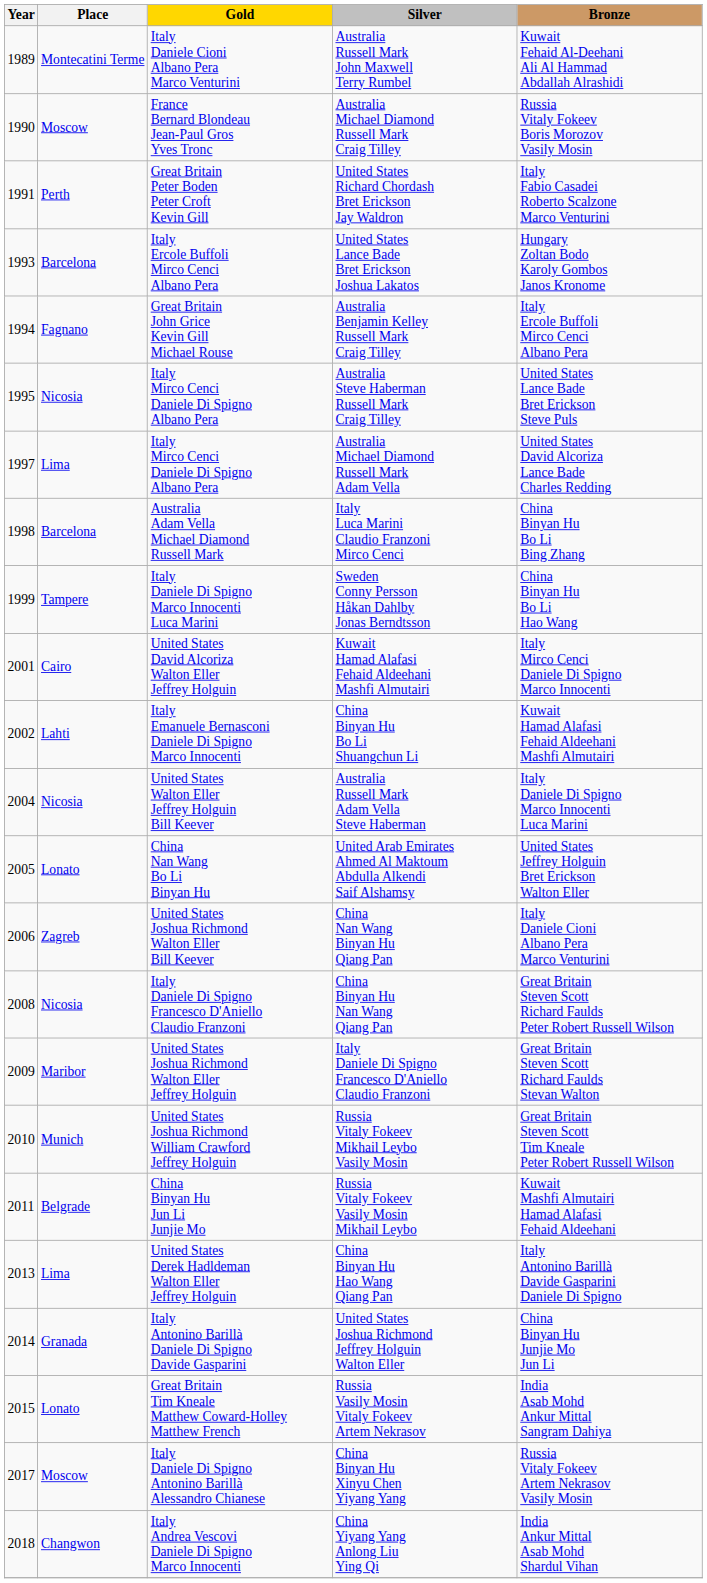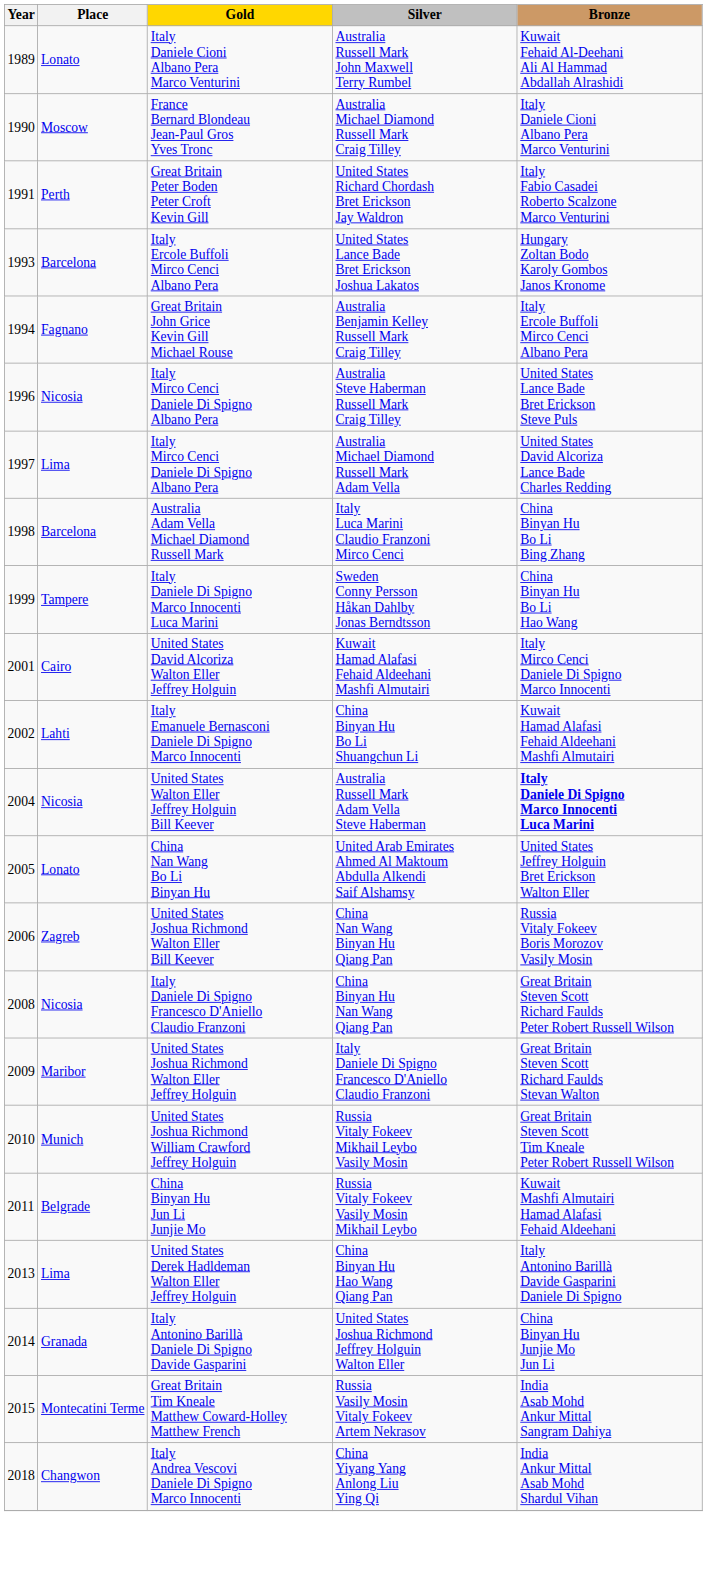 <table class="wikitable">
 <tr>
 <th>Year</th>
 <th>Place</th>
 <th style="background:gold"    width="210">Gold</th>
 <th style="background:silver"  width="210">Silver</th>
 <th style="background:#cc9966" width="210">Bronze</th>
 </tr>
 <tr>
 <td>1989</td>
-<td> <a href='#'>Montecatini Terme</a></td>
+<td> <a href='#'>Lonato</a></td>
 <td> <a href='#'>Italy</a><br><a href='#'>Daniele Cioni</a><br><a href='#'>Albano Pera</a><br><a href='#'>Marco Venturini</a></td>
 <td> <a href='#'>Australia</a><br><a href='#'>Russell Mark</a><br><a href='#'>John Maxwell</a><br><a href='#'>Terry Rumbel</a></td>
 <td> <a href='#'>Kuwait</a><br><a href='#'>Fehaid Al-Deehani</a><br><a href='#'>Ali Al Hammad</a><br><a href='#'>Abdallah Alrashidi</a></td>
 </tr>
 <tr>
 <td>1990</td>
 <td> <a href='#'>Moscow</a></td>
 <td> <a href='#'>France</a><br><a href='#'>Bernard Blondeau</a><br><a href='#'>Jean-Paul Gros</a><br><a href='#'>Yves Tronc</a></td>
 <td> <a href='#'>Australia</a><br><a href='#'>Michael Diamond</a><br><a href='#'>Russell Mark</a><br><a href='#'>Craig Tilley</a></td>
-<td> <a href='#'>Russia</a><br><a href='#'>Vitaly Fokeev</a><br><a href='#'>Boris Morozov</a><br><a href='#'>Vasily Mosin</a></td>
+<td> <a href='#'>Italy</a><br><a href='#'>Daniele Cioni</a><br><a href='#'>Albano Pera</a><br><a href='#'>Marco Venturini</a></td>
 </tr>
 <tr>
 <td>1991</td>
 <td> <a href='#'>Perth</a></td>
 <td> <a href='#'>Great Britain</a><br><a href='#'>Peter Boden</a><br><a href='#'>Peter Croft</a><br><a href='#'>Kevin Gill</a></td>
 <td> <a href='#'>United States</a><br><a href='#'>Richard Chordash</a><br><a href='#'>Bret Erickson</a><br><a href='#'>Jay Waldron</a></td>
 <td> <a href='#'>Italy</a><br><a href='#'>Fabio Casadei</a><br><a href='#'>Roberto Scalzone</a><br><a href='#'>Marco Venturini</a></td>
 </tr>
 <tr>
 <td>1993</td>
 <td> <a href='#'>Barcelona</a></td>
 <td> <a href='#'>Italy</a><br><a href='#'>Ercole Buffoli</a><br><a href='#'>Mirco Cenci</a><br><a href='#'>Albano Pera</a></td>
 <td> <a href='#'>United States</a><br><a href='#'>Lance Bade</a><br><a href='#'>Bret Erickson</a><br><a href='#'>Joshua Lakatos</a></td>
 <td> <a href='#'>Hungary</a><br><a href='#'>Zoltan Bodo</a><br><a href='#'>Karoly Gombos</a><br><a href='#'>Janos Kronome</a></td>
 </tr>
 <tr>
 <td>1994</td>
 <td> <a href='#'>Fagnano</a></td>
 <td> <a href='#'>Great Britain</a><br><a href='#'>John Grice</a><br><a href='#'>Kevin Gill</a><br><a href='#'>Michael Rouse</a></td>
 <td> <a href='#'>Australia</a><br><a href='#'>Benjamin Kelley</a><br><a href='#'>Russell Mark</a><br><a href='#'>Craig Tilley</a></td>
 <td> <a href='#'>Italy</a><br><a href='#'>Ercole Buffoli</a><br><a href='#'>Mirco Cenci</a><br><a href='#'>Albano Pera</a></td>
 </tr>
 <tr>
-<td>1995</td>
+<td>1996</td>
 <td> <a href='#'>Nicosia</a></td>
 <td> <a href='#'>Italy</a><br><a href='#'>Mirco Cenci</a><br><a href='#'>Daniele Di Spigno</a><br><a href='#'>Albano Pera</a></td>
 <td> <a href='#'>Australia</a><br><a href='#'>Steve Haberman</a><br><a href='#'>Russell Mark</a><br><a href='#'>Craig Tilley</a></td>
 <td> <a href='#'>United States</a><br><a href='#'>Lance Bade</a><br><a href='#'>Bret Erickson</a><br><a href='#'>Steve Puls</a></td>
 </tr>
 <tr>
 <td>1997</td>
 <td> <a href='#'>Lima</a></td>
 <td> <a href='#'>Italy</a><br><a href='#'>Mirco Cenci</a><br><a href='#'>Daniele Di Spigno</a><br><a href='#'>Albano Pera</a></td>
 <td> <a href='#'>Australia</a><br><a href='#'>Michael Diamond</a><br><a href='#'>Russell Mark</a><br><a href='#'>Adam Vella</a></td>
 <td> <a href='#'>United States</a><br><a href='#'>David Alcoriza</a><br><a href='#'>Lance Bade</a><br><a href='#'>Charles Redding</a></td>
 </tr>
 <tr>
 <td>1998</td>
 <td> <a href='#'>Barcelona</a></td>
 <td> <a href='#'>Australia</a><br><a href='#'>Adam Vella</a><br><a href='#'>Michael Diamond</a><br><a href='#'>Russell Mark</a></td>
 <td> <a href='#'>Italy</a><br><a href='#'>Luca Marini</a><br><a href='#'>Claudio Franzoni</a><br><a href='#'>Mirco Cenci</a></td>
 <td> <a href='#'>China</a><br><a href='#'>Binyan Hu</a><br><a href='#'>Bo Li</a><br><a href='#'>Bing Zhang</a></td>
 </tr>
 <tr>
 <td>1999</td>
 <td> <a href='#'>Tampere</a></td>
 <td> <a href='#'>Italy</a><br><a href='#'>Daniele Di Spigno</a><br><a href='#'>Marco Innocenti</a><br><a href='#'>Luca Marini</a></td>
 <td> <a href='#'>Sweden</a><br><a href='#'>Conny Persson</a><br><a href='#'>Håkan Dahlby</a><br><a href='#'>Jonas Berndtsson</a></td>
 <td> <a href='#'>China</a><br><a href='#'>Binyan Hu</a><br><a href='#'>Bo Li</a><br><a href='#'>Hao Wang</a></td>
 </tr>
 <tr>
 <td>2001</td>
 <td> <a href='#'>Cairo</a></td>
 <td> <a href='#'>United States</a><br><a href='#'>David Alcoriza</a><br><a href='#'>Walton Eller</a><br><a href='#'>Jeffrey Holguin</a></td>
 <td> <a href='#'>Kuwait</a><br><a href='#'>Hamad Alafasi</a><br><a href='#'>Fehaid Aldeehani</a><br><a href='#'>Mashfi Almutairi</a></td>
 <td> <a href='#'>Italy</a><br><a href='#'>Mirco Cenci</a><br><a href='#'>Daniele Di Spigno</a><br><a href='#'>Marco Innocenti</a></td>
 </tr>
 <tr>
 <td>2002</td>
 <td> <a href='#'>Lahti</a></td>
 <td> <a href='#'>Italy</a><br><a href='#'>Emanuele Bernasconi</a><br><a href='#'>Daniele Di Spigno</a><br><a href='#'>Marco Innocenti</a></td>
 <td> <a href='#'>China</a><br><a href='#'>Binyan Hu</a><br><a href='#'>Bo Li</a><br><a href='#'>Shuangchun Li</a></td>
 <td> <a href='#'>Kuwait</a><br><a href='#'>Hamad Alafasi</a><br><a href='#'>Fehaid Aldeehani</a><br><a href='#'>Mashfi Almutairi</a></td>
 </tr>
 <tr>
 <td>2004</td>
 <td> <a href='#'>Nicosia</a></td>
 <td> <a href='#'>United States</a><br><a href='#'>Walton Eller</a><br><a href='#'>Jeffrey Holguin</a><br><a href='#'>Bill Keever</a></td>
 <td> <a href='#'>Australia</a><br><a href='#'>Russell Mark</a><br><a href='#'>Adam Vella</a><br><a href='#'>Steve Haberman</a></td>
-<td> <a href='#'>Italy</a><br><a href='#'>Daniele Di Spigno</a><br><a href='#'>Marco Innocenti</a><br><a href='#'>Luca Marini</a></td>
+<td><strong> <a href='#'>Italy</a><br><a href='#'>Daniele Di Spigno</a><br><a href='#'>Marco Innocenti</a><br><a href='#'>Luca Marini</a></strong></td>
 </tr>
 <tr>
 <td>2005</td>
 <td> <a href='#'>Lonato</a></td>
 <td> <a href='#'>China</a><br><a href='#'>Nan Wang</a><br><a href='#'>Bo Li</a><br><a href='#'>Binyan Hu</a></td>
 <td> <a href='#'>United Arab Emirates</a><br><a href='#'>Ahmed Al Maktoum</a><br><a href='#'>Abdulla Alkendi</a><br><a href='#'>Saif Alshamsy</a></td>
 <td> <a href='#'>United States</a><br><a href='#'>Jeffrey Holguin</a><br><a href='#'>Bret Erickson</a><br><a href='#'>Walton Eller</a></td>
 </tr>
 <tr>
 <td>2006</td>
 <td> <a href='#'>Zagreb</a></td>
 <td> <a href='#'>United States</a><br><a href='#'>Joshua Richmond</a><br><a href='#'>Walton Eller</a><br><a href='#'>Bill Keever</a></td>
 <td> <a href='#'>China</a><br><a href='#'>Nan Wang</a><br><a href='#'>Binyan Hu</a><br><a href='#'>Qiang Pan</a></td>
-<td> <a href='#'>Italy</a><br><a href='#'>Daniele Cioni</a><br><a href='#'>Albano Pera</a><br><a href='#'>Marco Venturini</a></td>
+<td> <a href='#'>Russia</a><br><a href='#'>Vitaly Fokeev</a><br><a href='#'>Boris Morozov</a><br><a href='#'>Vasily Mosin</a></td>
 </tr>
 <tr>
 <td>2008</td>
 <td> <a href='#'>Nicosia</a></td>
 <td> <a href='#'>Italy</a><br><a href='#'>Daniele Di Spigno</a><br><a href='#'>Francesco D'Aniello</a><br><a href='#'>Claudio Franzoni</a></td>
 <td> <a href='#'>China</a><br><a href='#'>Binyan Hu</a><br><a href='#'>Nan Wang</a><br><a href='#'>Qiang Pan</a></td>
 <td> <a href='#'>Great Britain</a><br><a href='#'>Steven Scott</a><br><a href='#'>Richard Faulds</a><br><a href='#'>Peter Robert Russell Wilson</a></td>
 </tr>
 <tr>
 <td>2009</td>
 <td> <a href='#'>Maribor</a></td>
 <td> <a href='#'>United States</a><br><a href='#'>Joshua Richmond</a><br><a href='#'>Walton Eller</a><br><a href='#'>Jeffrey Holguin</a></td>
 <td> <a href='#'>Italy</a><br><a href='#'>Daniele Di Spigno</a><br><a href='#'>Francesco D'Aniello</a><br><a href='#'>Claudio Franzoni</a></td>
 <td> <a href='#'>Great Britain</a><br><a href='#'>Steven Scott</a><br><a href='#'>Richard Faulds</a><br><a href='#'>Stevan Walton</a></td>
 </tr>
 <tr>
 <td>2010</td>
 <td> <a href='#'>Munich</a></td>
 <td> <a href='#'>United States</a><br><a href='#'>Joshua Richmond</a><br><a href='#'>William Crawford</a><br><a href='#'>Jeffrey Holguin</a></td>
 <td> <a href='#'>Russia</a><br><a href='#'>Vitaly Fokeev</a><br><a href='#'>Mikhail Leybo</a><br><a href='#'>Vasily Mosin</a></td>
 <td> <a href='#'>Great Britain</a><br><a href='#'>Steven Scott</a><br><a href='#'>Tim Kneale</a><br><a href='#'>Peter Robert Russell Wilson</a></td>
 </tr>
 <tr>
 <td>2011</td>
 <td> <a href='#'>Belgrade</a></td>
 <td> <a href='#'>China</a><br><a href='#'>Binyan Hu</a><br><a href='#'>Jun Li</a><br><a href='#'>Junjie Mo</a></td>
 <td> <a href='#'>Russia</a><br><a href='#'>Vitaly Fokeev</a><br><a href='#'>Vasily Mosin</a><br><a href='#'>Mikhail Leybo</a></td>
 <td> <a href='#'>Kuwait</a><br><a href='#'>Mashfi Almutairi</a><br><a href='#'>Hamad Alafasi</a><br><a href='#'>Fehaid Aldeehani</a></td>
 </tr>
 <tr>
 <td>2013</td>
 <td> <a href='#'>Lima</a></td>
 <td> <a href='#'>United States</a><br><a href='#'>Derek Hadldeman</a><br><a href='#'>Walton Eller</a><br><a href='#'>Jeffrey Holguin</a></td>
 <td> <a href='#'>China</a><br><a href='#'>Binyan Hu</a><br><a href='#'>Hao Wang</a><br><a href='#'>Qiang Pan</a></td>
 <td> <a href='#'>Italy</a><br><a href='#'>Antonino Barillà</a><br><a href='#'>Davide Gasparini</a><br><a href='#'>Daniele Di Spigno</a></td>
 </tr>
 <tr>
 <td>2014</td>
 <td> <a href='#'>Granada</a></td>
 <td> <a href='#'>Italy</a><br><a href='#'>Antonino Barillà</a><br><a href='#'>Daniele Di Spigno</a><br><a href='#'>Davide Gasparini</a></td>
 <td> <a href='#'>United States</a><br><a href='#'>Joshua Richmond</a><br><a href='#'>Jeffrey Holguin</a><br><a href='#'>Walton Eller</a></td>
 <td> <a href='#'>China</a><br><a href='#'>Binyan Hu</a><br><a href='#'>Junjie Mo</a><br><a href='#'>Jun Li</a></td>
 </tr>
 <tr>
 <td>2015</td>
-<td> <a href='#'>Lonato</a></td>
+<td> <a href='#'>Montecatini Terme</a></td>
 <td> <a href='#'>Great Britain</a><br><a href='#'>Tim Kneale</a><br><a href='#'>Matthew Coward-Holley</a><br><a href='#'>Matthew French</a></td>
 <td> <a href='#'>Russia</a><br><a href='#'>Vasily Mosin</a><br><a href='#'>Vitaly Fokeev</a><br><a href='#'>Artem Nekrasov</a></td>
 <td> <a href='#'>India</a><br><a href='#'>Asab Mohd</a><br><a href='#'>Ankur Mittal</a><br><a href='#'>Sangram Dahiya</a></td>
-</tr>
-<tr>
-<td>2017</td>
-<td> <a href='#'>Moscow</a></td>
-<td> <a href='#'>Italy</a><br><a href='#'>Daniele Di Spigno</a><br><a href='#'>Antonino Barillà</a><br><a href='#'>Alessandro Chianese</a></td>
-<td> <a href='#'>China</a><br><a href='#'>Binyan Hu</a><br><a href='#'>Xinyu Chen</a><br><a href='#'>Yiyang Yang</a></td>
-<td> <a href='#'>Russia</a><br><a href='#'>Vitaly Fokeev</a><br><a href='#'>Artem Nekrasov</a><br><a href='#'>Vasily Mosin</a></td>
 </tr>
 <tr>
 <td>2018</td>
 <td> <a href='#'>Changwon</a></td>
 <td> <a href='#'>Italy</a><br><a href='#'>Andrea Vescovi</a><br><a href='#'>Daniele Di Spigno</a><br><a href='#'>Marco Innocenti</a></td>
 <td> <a href='#'>China</a><br><a href='#'>Yiyang Yang</a><br><a href='#'>Anlong Liu</a><br><a href='#'>Ying Qi</a><br></td>
 <td> <a href='#'>India</a><br><a href='#'>Ankur Mittal</a><br><a href='#'>Asab Mohd</a><br><a href='#'>Shardul Vihan</a></td>
 </tr>
 <tr>
 </tr>
 </table>
